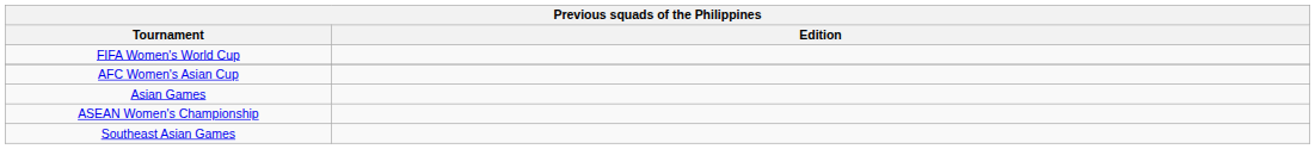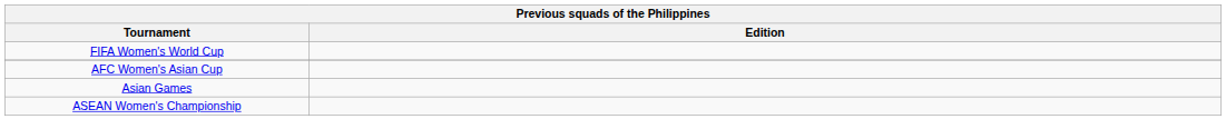 <table class="wikitable collapsible" style="text-align: center; font-size:95%;" width=100%>
 <tr>
 <th colspan=2>Previous squads of the Philippines</th>
 </tr>
 <tr>
 <th width=25%>Tournament</th>
 <th>Edition</th>
 </tr>
 <tr>
 <td><a href='#'>FIFA Women's World Cup</a></td>
 <td><br></td>
 </tr>
 <tr>
 </tr>
 <tr>
 <td><a href='#'>AFC Women's Asian Cup</a></td>
 <td><br></td>
 </tr>
 <tr>
 <td><a href='#'>Asian Games</a></td>
 <td><br></td>
 </tr>
 <tr>
 <td><a href='#'>ASEAN Women's Championship</a></td>
 <td><br></td>
 </tr>
-<tr>
-<td><a href='#'>Southeast Asian Games</a></td>
-<td><br></td>
-</tr>
 </table>
